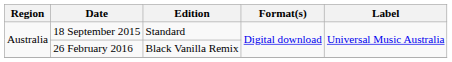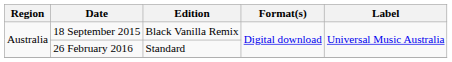 <table class="wikitable plainrowheaders">
 <tr>
 <th scope="col">Region</th>
 <th scope="col">Date</th>
 <th scope="col">Edition</th>
 <th scope="col">Format(s)</th>
 <th scope="col">Label</th>
 </tr>
 <tr>
 <td rowspan=2>Australia</td>
 <td>18 September 2015</td>
-<td>Standard</td>
+<td>Black Vanilla Remix</td>
 <td rowspan=2><a href='#'>Digital download</a></td>
 <td rowspan=2><a href='#'>Universal Music Australia</a></td>
 </tr>
 <tr>
 <td>26 February 2016</td>
-<td>Black Vanilla Remix</td>
+<td>Standard</td>
 </tr>
 <tr>
 </tr>
 </table>
